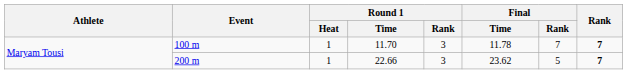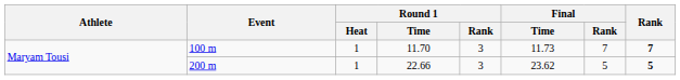 <table class="wikitable" width="72%" style="text-align:center; font-size:90%">
 <tr>
 <th rowspan="2" width="22%">Athlete</th>
 <th rowspan="2" width="18%">Event</th>
 <th colspan="3" width="20%">Round 1</th>
 <th colspan="2" width="15%">Final</th>
 <th rowspan="2" width="6%">Rank</th>
 </tr>
 <tr>
 <th width="5%">Heat</th>
 <th width="10%">Time</th>
 <th>Rank</th>
 <th width="10%">Time</th>
 <th>Rank</th>
 </tr>
 <tr>
 <td rowspan=2 align="left"><a href='#'>Maryam Tousi</a></td>
 <td align="left"><a href='#'>100 m</a></td>
 <td>1</td>
 <td>11.70</td>
 <td>3 <strong></strong></td>
-<td>11.78</td>
+<td>11.73</td>
 <td>7</td>
 <td><strong>7</strong></td>
 </tr>
 <tr>
 <td align="left"><a href='#'>200 m</a></td>
 <td>1</td>
 <td>22.66</td>
 <td>3 <strong></strong></td>
 <td>23.62</td>
 <td>5</td>
-<td><strong>7</strong></td>
+<td><strong>5</strong></td>
 </tr>
 </table>
